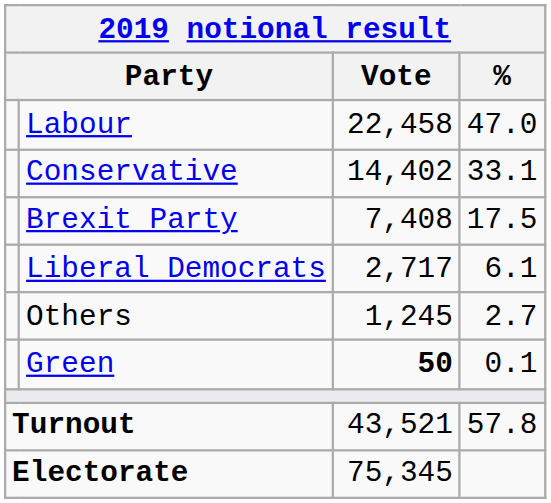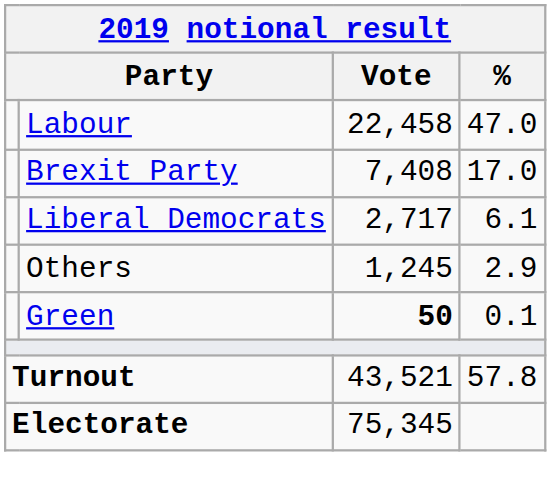 <table class="wikitable">
 <tr>
 <th colspan="4"><a href='#'>2019</a> <a href='#'>notional result</a></th>
 </tr>
 <tr>
 <th bgcolor="#DDDDFF" width="130px" colspan="2">Party</th>
 <th bgcolor="#DDDDFF" width="50px">Vote</th>
 <th bgcolor="#DDDDFF" width="30px">%</th>
 </tr>
 <tr>
 <td></td>
 <td><a href='#'>Labour</a></td>
 <td align=right>22,458</td>
 <td align=right>47.0</td>
 </tr>
 <tr>
 <td></td>
-<td><a href='#'>Conservative</a></td>
-<td align=right>14,402</td>
-<td align=right>33.1</td>
-</tr>
-<tr>
-<td></td>
 <td><a href='#'>Brexit Party</a></td>
 <td align=right>7,408</td>
-<td align=right>17.5</td>
+<td align=right>17.0</td>
 </tr>
 <tr>
 <td></td>
 <td><a href='#'>Liberal Democrats</a></td>
 <td align=right>2,717</td>
 <td align=right>6.1</td>
 </tr>
 <tr>
 <td></td>
 <td>Others</td>
 <td align=right>1,245</td>
-<td align=right>2.7</td>
+<td align=right>2.9</td>
 </tr>
 <tr>
 <td></td>
 <td><a href='#'>Green</a></td>
 <td align=right><strong>50</strong></td>
 <td align=right>0.1</td>
 </tr>
 <tr>
 <td colspan="4" bgcolor="#EAECF0"></td>
 </tr>
 <tr>
 <td colspan="2"><strong>Turnout</strong></td>
 <td align=right>43,521</td>
 <td align=right>57.8</td>
 </tr>
 <tr>
 <td colspan="2"><strong>Electorate</strong></td>
 <td align=right>75,345</td>
 </tr>
 </table>
